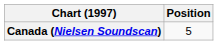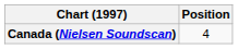 <table class="wikitable plainrowheaders">
 <tr>
 <th>Chart (1997)</th>
 <th>Position</th>
 </tr>
 <tr>
 <th scope="row">Canada (<em><a href='#'>Nielsen Soundscan</a></em>)</th>
-<td align=center>5</td>
+<td align=center>4</td>
 </tr>
 </table>
